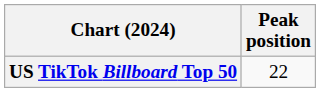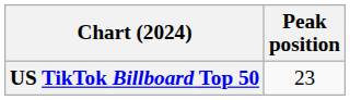 <table class="wikitable sortable plainrowheaders" style="text-align:center">
 <tr>
 <th scope="col">Chart (2024)</th>
 <th scope="col">Peak<br>position</th>
 </tr>
 <tr>
 <th scope="row">US <a href='#'>TikTok <em>Billboard</em> Top 50</a></th>
-<td>22</td>
+<td>23</td>
 </tr>
 </table>
